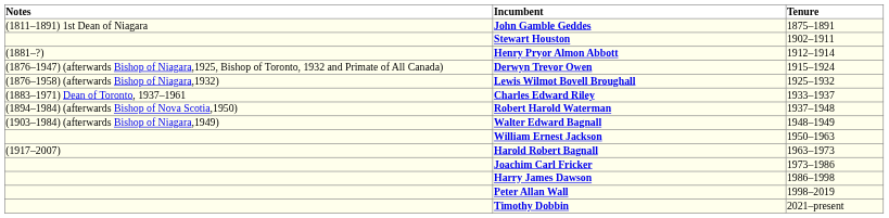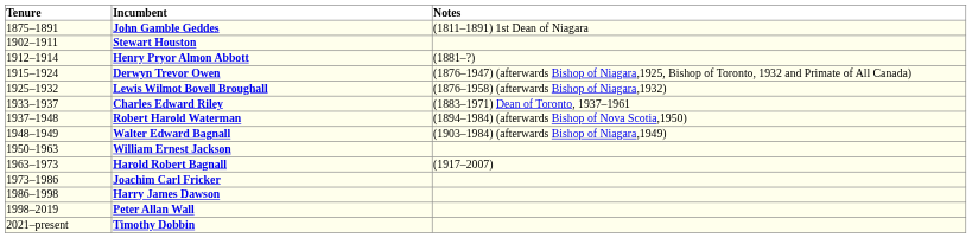 <table border=1 style="border-collapse: collapse">
 <tr align=left>
+<th width="10%">Tenure</th>
+<th width="30%">Incumbent</th>
 <th width="50%">Notes</th>
-<th width="30%">Incumbent</th>
-<th width="10%">Tenure</th>
 </tr>
 <tr valign=top bgcolor="#ffffec">
+<td>1875–1891</td>
+<td><strong><a href='#'>John Gamble Geddes</a></strong></td>
 <td>(1811–1891) 1st Dean of Niagara</td>
-<td><strong><a href='#'>John Gamble Geddes</a></strong></td>
-<td>1875–1891</td>
 </tr>
 <tr valign=top bgcolor="#ffffec">
+<td>1902–1911</td>
+<td><strong><a href='#'>Stewart Houston</a></strong></td>
 <td></td>
-<td><strong><a href='#'>Stewart Houston</a></strong></td>
-<td>1902–1911</td>
 </tr>
 <tr valign=top bgcolor="#ffffec">
+<td>1912–1914</td>
+<td><strong><a href='#'>Henry Pryor Almon Abbott</a></strong></td>
 <td>(1881–?)</td>
-<td><strong><a href='#'>Henry Pryor Almon Abbott</a></strong></td>
-<td>1912–1914</td>
 </tr>
 <tr valign=top bgcolor="#ffffec">
+<td>1915–1924</td>
+<td><strong><a href='#'>Derwyn Trevor Owen</a></strong></td>
 <td>(1876–1947) (afterwards <a href='#'>Bishop of Niagara</a>,1925, Bishop of Toronto, 1932 and Primate of All Canada)</td>
-<td><strong><a href='#'>Derwyn Trevor Owen</a></strong></td>
-<td>1915–1924</td>
 </tr>
 <tr valign=top bgcolor="#ffffec">
+<td>1925–1932</td>
+<td><strong><a href='#'>Lewis Wilmot Bovell Broughall</a></strong></td>
 <td>(1876–1958) (afterwards <a href='#'>Bishop of Niagara</a>,1932)</td>
-<td><strong><a href='#'>Lewis Wilmot Bovell Broughall</a></strong></td>
-<td>1925–1932</td>
 </tr>
 <tr valign=top bgcolor="#ffffec">
+<td>1933–1937</td>
+<td><strong><a href='#'>Charles Edward Riley</a></strong></td>
 <td>(1883–1971) <a href='#'>Dean of Toronto</a>, 1937–1961</td>
-<td><strong><a href='#'>Charles Edward Riley</a></strong></td>
-<td>1933–1937</td>
 </tr>
 <tr valign=top bgcolor="#ffffec">
+<td>1937–1948</td>
+<td><strong><a href='#'>Robert Harold Waterman</a></strong></td>
 <td>(1894–1984) (afterwards <a href='#'>Bishop of Nova Scotia</a>,1950)</td>
-<td><strong><a href='#'>Robert Harold Waterman</a></strong></td>
-<td>1937–1948</td>
 </tr>
 <tr valign=top bgcolor="#ffffec">
+<td>1948–1949</td>
+<td><strong><a href='#'>Walter Edward Bagnall</a></strong></td>
 <td>(1903–1984) (afterwards <a href='#'>Bishop of Niagara</a>,1949)</td>
-<td><strong><a href='#'>Walter Edward Bagnall</a></strong></td>
-<td>1948–1949</td>
 </tr>
 <tr valign=top bgcolor="#ffffec">
+<td>1950–1963</td>
+<td><strong><a href='#'>William Ernest Jackson</a></strong></td>
 <td></td>
-<td><strong><a href='#'>William Ernest Jackson</a></strong></td>
-<td>1950–1963</td>
 </tr>
 <tr valign=top bgcolor="#ffffec">
+<td>1963–1973</td>
+<td><strong><a href='#'>Harold Robert Bagnall</a></strong></td>
 <td>(1917–2007)</td>
-<td><strong><a href='#'>Harold Robert Bagnall</a></strong></td>
-<td>1963–1973</td>
 </tr>
 <tr valign=top bgcolor="#ffffec">
+<td>1973–1986</td>
+<td><strong><a href='#'>Joachim Carl Fricker</a></strong></td>
 <td></td>
-<td><strong><a href='#'>Joachim Carl Fricker</a></strong></td>
-<td>1973–1986</td>
 </tr>
 <tr valign=top bgcolor="#ffffec">
+<td>1986–1998</td>
+<td><strong><a href='#'>Harry James Dawson</a></strong></td>
 <td></td>
-<td><strong><a href='#'>Harry James Dawson</a></strong></td>
-<td>1986–1998</td>
 </tr>
 <tr valign=top bgcolor="#ffffec">
+<td>1998–2019</td>
+<td><strong><a href='#'>Peter Allan Wall</a></strong></td>
 <td></td>
-<td><strong><a href='#'>Peter Allan Wall</a></strong></td>
-<td>1998–2019</td>
 </tr>
 <tr valign=top bgcolor="#ffffec">
+<td>2021–present</td>
+<td><strong><a href='#'>Timothy Dobbin</a></strong></td>
 <td></td>
-<td><strong><a href='#'>Timothy Dobbin</a></strong></td>
-<td>2021–present</td>
 </tr>
 </table>
